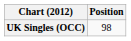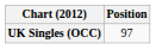 <table class="wikitable plainrowheaders">
 <tr>
 <th scope="col">Chart (2012)</th>
 <th scope="col">Position</th>
 </tr>
 <tr>
 <th scope="row">UK Singles (OCC)</th>
-<td align="center">98</td>
+<td align="center">97</td>
 </tr>
 </table>
